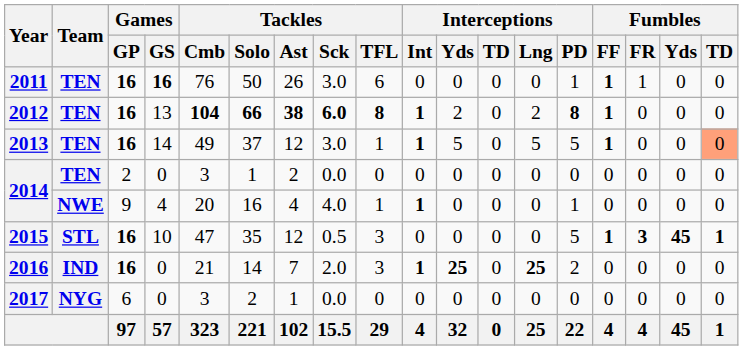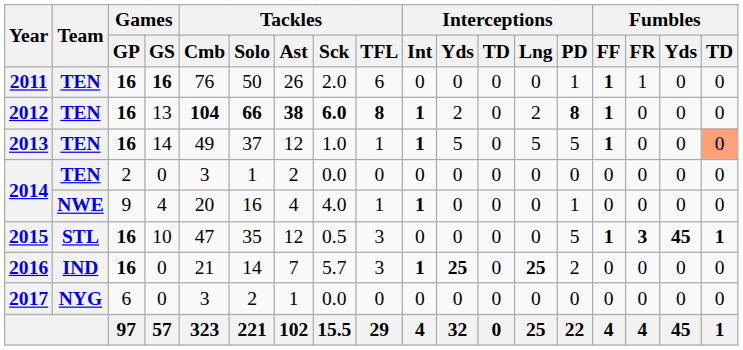 <table class="wikitable" style="text-align:center">
 <tr>
 <th rowspan="2">Year</th>
 <th rowspan="2">Team</th>
 <th colspan="2">Games</th>
 <th colspan="5">Tackles</th>
 <th colspan="5">Interceptions</th>
 <th colspan="4">Fumbles</th>
 </tr>
 <tr>
 <th>GP</th>
 <th>GS</th>
 <th>Cmb</th>
 <th>Solo</th>
 <th>Ast</th>
 <th>Sck</th>
 <th>TFL</th>
 <th>Int</th>
 <th>Yds</th>
 <th>TD</th>
 <th>Lng</th>
 <th>PD</th>
 <th>FF</th>
 <th>FR</th>
 <th>Yds</th>
 <th>TD</th>
 </tr>
 <tr>
 <th><a href='#'>2011</a></th>
 <th><a href='#'>TEN</a></th>
 <td><strong>16</strong></td>
 <td><strong>16</strong></td>
 <td>76</td>
 <td>50</td>
 <td>26</td>
-<td>3.0</td>
+<td>2.0</td>
 <td>6</td>
 <td>0</td>
 <td>0</td>
 <td>0</td>
 <td>0</td>
 <td>1</td>
 <td><strong>1</strong></td>
 <td>1</td>
 <td>0</td>
 <td>0</td>
 </tr>
 <tr>
 <th><a href='#'>2012</a></th>
 <th><a href='#'>TEN</a></th>
 <td><strong>16</strong></td>
 <td>13</td>
 <td><strong>104</strong></td>
 <td><strong>66</strong></td>
 <td><strong>38</strong></td>
 <td><strong>6.0</strong></td>
 <td><strong>8</strong></td>
 <td><strong>1</strong></td>
 <td>2</td>
 <td>0</td>
 <td>2</td>
 <td><strong>8</strong></td>
 <td><strong>1</strong></td>
 <td>0</td>
 <td>0</td>
 <td>0</td>
 </tr>
 <tr>
 <th><a href='#'>2013</a></th>
 <th><a href='#'>TEN</a></th>
 <td><strong>16</strong></td>
 <td>14</td>
 <td>49</td>
 <td>37</td>
 <td>12</td>
-<td>3.0</td>
+<td>1.0</td>
 <td>1</td>
 <td><strong>1</strong></td>
 <td>5</td>
 <td>0</td>
 <td>5</td>
 <td>5</td>
 <td><strong>1</strong></td>
 <td>0</td>
 <td>0</td>
 <td style="background: lightsalmon;">0</td>
 </tr>
 <tr>
 <th rowspan="2"><a href='#'>2014</a></th>
 <th><a href='#'>TEN</a></th>
 <td>2</td>
 <td>0</td>
 <td>3</td>
 <td>1</td>
 <td>2</td>
 <td>0.0</td>
 <td>0</td>
 <td>0</td>
 <td>0</td>
 <td>0</td>
 <td>0</td>
 <td>0</td>
 <td>0</td>
 <td>0</td>
 <td>0</td>
 <td>0</td>
 </tr>
 <tr>
 <th><a href='#'>NWE</a></th>
 <td>9</td>
 <td>4</td>
 <td>20</td>
 <td>16</td>
 <td>4</td>
 <td>4.0</td>
 <td>1</td>
 <td><strong>1</strong></td>
 <td>0</td>
 <td>0</td>
 <td>0</td>
 <td>1</td>
 <td>0</td>
 <td>0</td>
 <td>0</td>
 <td>0</td>
 </tr>
 <tr>
 <th><a href='#'>2015</a></th>
 <th><a href='#'>STL</a></th>
 <td><strong>16</strong></td>
 <td>10</td>
 <td>47</td>
 <td>35</td>
 <td>12</td>
 <td>0.5</td>
 <td>3</td>
 <td>0</td>
 <td>0</td>
 <td>0</td>
 <td>0</td>
 <td>5</td>
 <td><strong>1</strong></td>
 <td><strong>3</strong></td>
 <td><strong>45</strong></td>
 <td><strong>1</strong></td>
 </tr>
 <tr>
 <th><a href='#'>2016</a></th>
 <th><a href='#'>IND</a></th>
 <td><strong>16</strong></td>
 <td>0</td>
 <td>21</td>
 <td>14</td>
 <td>7</td>
-<td>2.0</td>
+<td>5.7</td>
 <td>3</td>
 <td><strong>1</strong></td>
 <td><strong>25</strong></td>
 <td>0</td>
 <td><strong>25</strong></td>
 <td>2</td>
 <td>0</td>
 <td>0</td>
 <td>0</td>
 <td>0</td>
 </tr>
 <tr>
 <th><a href='#'>2017</a></th>
 <th><a href='#'>NYG</a></th>
 <td>6</td>
 <td>0</td>
 <td>3</td>
 <td>2</td>
 <td>1</td>
 <td>0.0</td>
 <td>0</td>
 <td>0</td>
 <td>0</td>
 <td>0</td>
 <td>0</td>
 <td>0</td>
 <td>0</td>
 <td>0</td>
 <td>0</td>
 <td>0</td>
 </tr>
 <tr>
 <th colspan="2"></th>
 <th>97</th>
 <th>57</th>
 <th>323</th>
 <th>221</th>
 <th>102</th>
 <th>15.5</th>
 <th>29</th>
 <th>4</th>
 <th>32</th>
 <th>0</th>
 <th>25</th>
 <th>22</th>
 <th>4</th>
 <th>4</th>
 <th>45</th>
 <th>1</th>
 </tr>
 </table>
